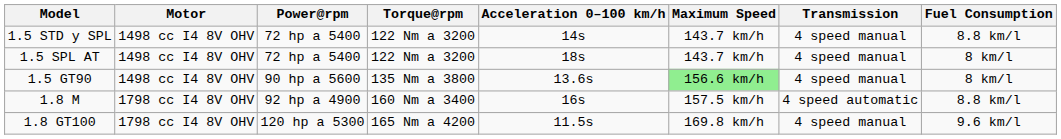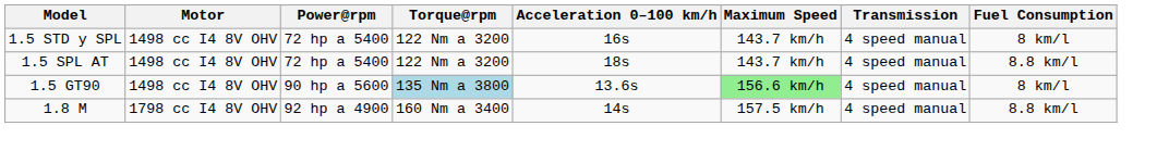 <table class="wikitable" style="text-align: center; font-size:95%;">
 <tr>
 <th>Model</th>
 <th>Motor</th>
 <th>Power@rpm</th>
 <th>Torque@rpm</th>
 <th>Acceleration 0–100 km/h</th>
 <th>Maximum Speed</th>
 <th>Transmission</th>
 <th>Fuel Consumption</th>
 </tr>
 <tr>
 <td>1.5 STD y SPL</td>
 <td>1498 cc I4 8V OHV</td>
 <td>72 hp a 5400</td>
 <td>122 Nm a 3200</td>
-<td>14s</td>
+<td>16s</td>
 <td>143.7 km/h</td>
 <td>4 speed manual</td>
-<td>8.8 km/l</td>
+<td>8 km/l</td>
 </tr>
 <tr>
 <td>1.5 SPL AT</td>
 <td>1498 cc I4 8V OHV</td>
 <td>72 hp a 5400</td>
 <td>122 Nm a 3200</td>
 <td>18s</td>
 <td>143.7 km/h</td>
 <td>4 speed manual</td>
-<td>8 km/l</td>
+<td>8.8 km/l</td>
 </tr>
 <tr>
 <td>1.5 GT90</td>
 <td>1498 cc I4 8V OHV</td>
 <td>90 hp a 5600</td>
-<td>135 Nm a 3800</td>
+<td style="background: lightblue;">135 Nm a 3800</td>
 <td>13.6s</td>
 <td style="background: lightgreen;">156.6 km/h</td>
 <td>4 speed manual</td>
 <td>8 km/l</td>
 </tr>
 <tr>
 <td>1.8 M</td>
 <td>1798 cc I4 8V OHV</td>
 <td>92 hp a 4900</td>
 <td>160 Nm a 3400</td>
-<td>16s</td>
+<td>14s</td>
 <td>157.5 km/h</td>
-<td>4 speed automatic</td>
+<td>4 speed manual</td>
 <td>8.8 km/l</td>
 </tr>
-<tr>
-<td>1.8 GT100</td>
-<td>1798 cc I4 8V OHV</td>
-<td>120 hp a 5300</td>
-<td>165 Nm a 4200</td>
-<td>11.5s</td>
-<td>169.8 km/h</td>
-<td>4 speed manual</td>
-<td>9.6 km/l</td>
-</tr>
 </table>
